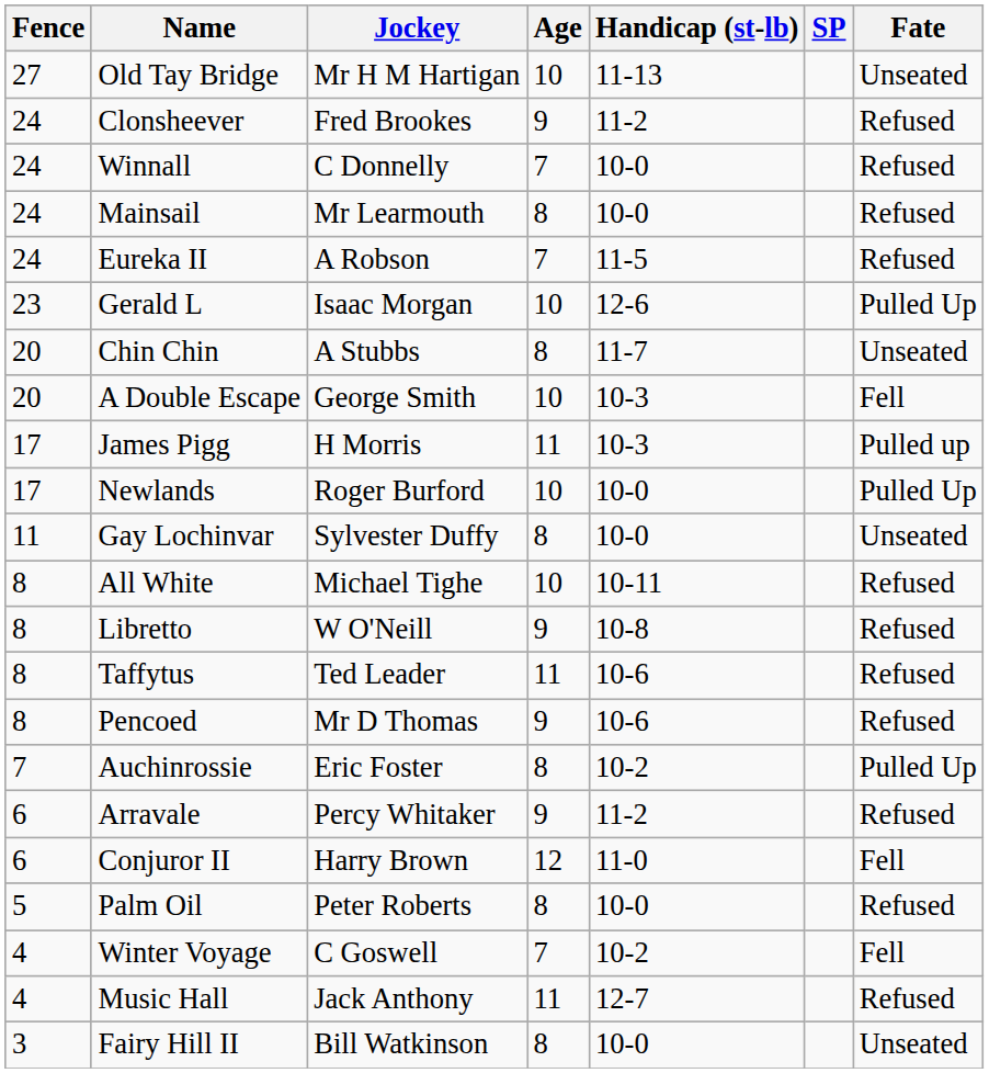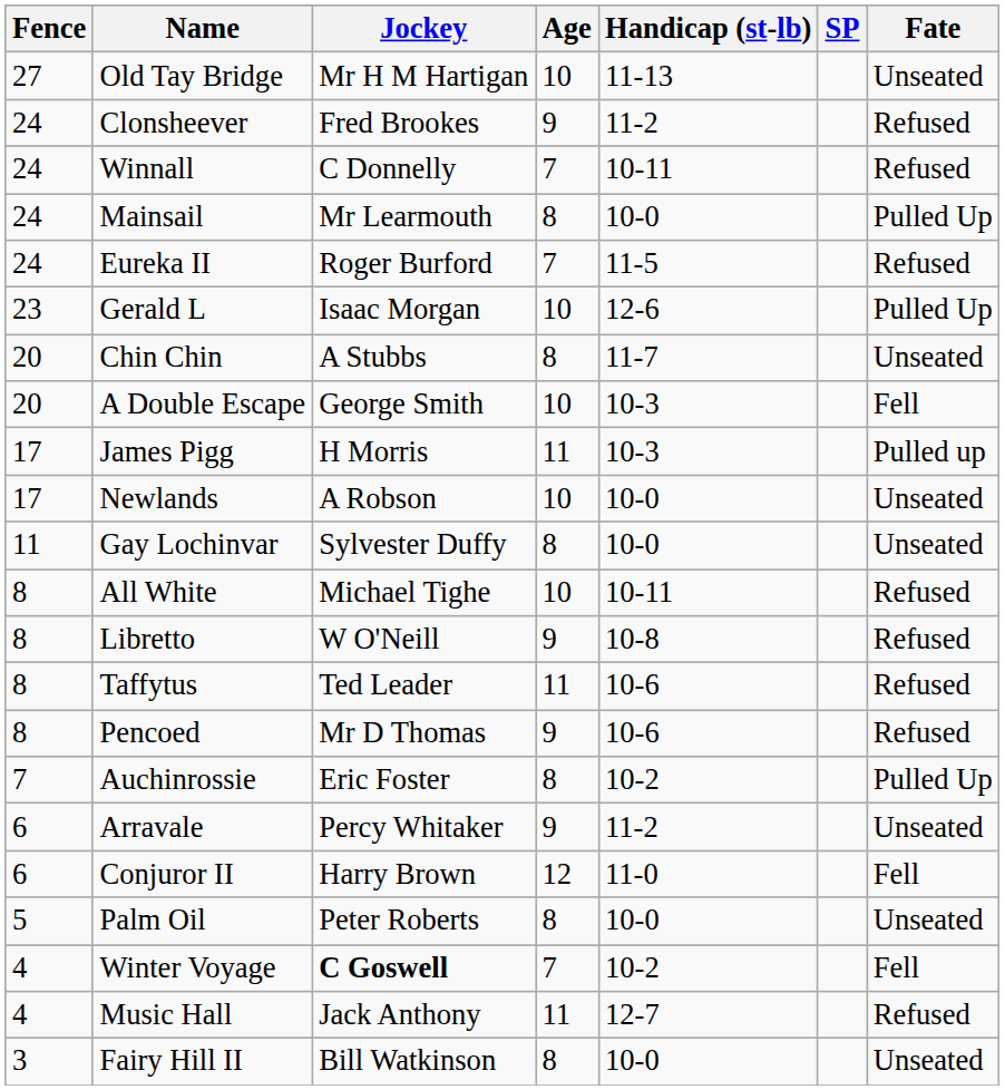 <table class="wikitable sortable">
 <tr>
 <th>Fence</th>
 <th>Name</th>
 <th><a href='#'>Jockey</a></th>
 <th>Age</th>
 <th>Handicap (<a href='#'>st</a>-<a href='#'>lb</a>)</th>
 <th><a href='#'>SP</a></th>
 <th>Fate</th>
 </tr>
 <tr>
 <td>27</td>
 <td>Old Tay Bridge</td>
 <td>Mr H M Hartigan</td>
 <td>10</td>
 <td>11-13</td>
 <td></td>
 <td>Unseated</td>
 </tr>
 <tr>
 <td>24</td>
 <td>Clonsheever</td>
 <td>Fred Brookes</td>
 <td>9</td>
 <td>11-2</td>
 <td></td>
 <td>Refused</td>
 </tr>
 <tr>
 <td>24</td>
 <td>Winnall</td>
 <td>C Donnelly</td>
 <td>7</td>
-<td>10-0</td>
+<td>10-11</td>
 <td></td>
 <td>Refused</td>
 </tr>
 <tr>
 <td>24</td>
 <td>Mainsail</td>
 <td>Mr Learmouth</td>
 <td>8</td>
 <td>10-0</td>
 <td></td>
-<td>Refused</td>
+<td>Pulled Up</td>
 </tr>
 <tr>
 <td>24</td>
 <td>Eureka II</td>
-<td>A Robson</td>
+<td>Roger Burford</td>
 <td>7</td>
 <td>11-5</td>
 <td></td>
 <td>Refused</td>
 </tr>
 <tr>
 <td>23</td>
 <td>Gerald L</td>
 <td>Isaac Morgan</td>
 <td>10</td>
 <td>12-6</td>
 <td></td>
 <td>Pulled Up</td>
 </tr>
 <tr>
 <td>20</td>
 <td>Chin Chin</td>
 <td>A Stubbs</td>
 <td>8</td>
 <td>11-7</td>
 <td></td>
 <td>Unseated</td>
 </tr>
 <tr>
 <td>20</td>
 <td>A Double Escape</td>
 <td>George Smith</td>
 <td>10</td>
 <td>10-3</td>
 <td></td>
 <td>Fell</td>
 </tr>
 <tr>
 <td>17</td>
 <td>James Pigg</td>
 <td>H Morris</td>
 <td>11</td>
 <td>10-3</td>
 <td></td>
 <td>Pulled up</td>
 </tr>
 <tr>
 <td>17</td>
 <td>Newlands</td>
-<td>Roger Burford</td>
+<td>A Robson</td>
 <td>10</td>
 <td>10-0</td>
 <td></td>
-<td>Pulled Up</td>
+<td>Unseated</td>
 </tr>
 <tr>
 <td>11</td>
 <td>Gay Lochinvar</td>
 <td>Sylvester Duffy</td>
 <td>8</td>
 <td>10-0</td>
 <td></td>
 <td>Unseated</td>
 </tr>
 <tr>
 <td>8</td>
 <td>All White</td>
 <td>Michael Tighe</td>
 <td>10</td>
 <td>10-11</td>
 <td></td>
 <td>Refused</td>
 </tr>
 <tr>
 <td>8</td>
 <td>Libretto</td>
 <td>W O'Neill</td>
 <td>9</td>
 <td>10-8</td>
 <td></td>
 <td>Refused</td>
 </tr>
 <tr>
 <td>8</td>
 <td>Taffytus</td>
 <td>Ted Leader</td>
 <td>11</td>
 <td>10-6</td>
 <td></td>
 <td>Refused</td>
 </tr>
 <tr>
 <td>8</td>
 <td>Pencoed</td>
 <td>Mr D Thomas</td>
 <td>9</td>
 <td>10-6</td>
 <td></td>
 <td>Refused</td>
 </tr>
 <tr>
 <td>7</td>
 <td>Auchinrossie</td>
 <td>Eric Foster</td>
 <td>8</td>
 <td>10-2</td>
 <td></td>
 <td>Pulled Up</td>
 </tr>
 <tr>
 <td>6</td>
 <td>Arravale</td>
 <td>Percy Whitaker</td>
 <td>9</td>
 <td>11-2</td>
 <td></td>
-<td>Refused</td>
+<td>Unseated</td>
 </tr>
 <tr>
 <td>6</td>
 <td>Conjuror II</td>
 <td>Harry Brown</td>
 <td>12</td>
 <td>11-0</td>
 <td></td>
 <td>Fell</td>
 </tr>
 <tr>
 <td>5</td>
 <td>Palm Oil</td>
 <td>Peter Roberts</td>
 <td>8</td>
 <td>10-0</td>
 <td></td>
-<td>Refused</td>
+<td>Unseated</td>
 </tr>
 <tr>
 <td>4</td>
 <td>Winter Voyage</td>
-<td>C Goswell</td>
+<td><strong>C Goswell</strong></td>
 <td>7</td>
 <td>10-2</td>
 <td></td>
 <td>Fell</td>
 </tr>
 <tr>
 <td>4</td>
 <td>Music Hall</td>
 <td>Jack Anthony</td>
 <td>11</td>
 <td>12-7</td>
 <td></td>
 <td>Refused</td>
 </tr>
 <tr>
 <td>3</td>
 <td>Fairy Hill II</td>
 <td>Bill Watkinson</td>
 <td>8</td>
 <td>10-0</td>
 <td></td>
 <td>Unseated</td>
 </tr>
 <tr>
 </tr>
 </table>
